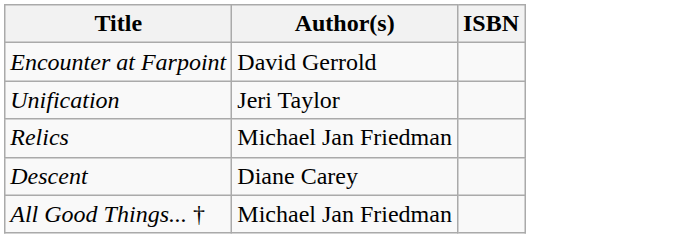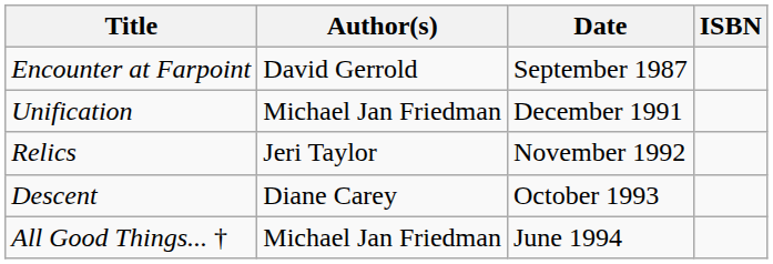 <table class="wikitable">
 <tr>
 <th>Title</th>
 <th>Author(s)</th>
+<th>Date</th>
 <th>ISBN</th>
 </tr>
 <tr>
 <td><em>Encounter at Farpoint</em></td>
 <td>David Gerrold</td>
+<td>September 1987</td>
 <td></td>
 </tr>
 <tr>
 <td><em>Unification</em></td>
-<td>Jeri Taylor</td>
+<td>Michael Jan Friedman</td>
+<td>December 1991</td>
 <td></td>
 </tr>
 <tr>
 <td><em>Relics</em></td>
-<td>Michael Jan Friedman</td>
+<td>Jeri Taylor</td>
+<td>November 1992</td>
 <td></td>
 </tr>
 <tr>
 <td><em>Descent</em></td>
 <td>Diane Carey</td>
+<td>October 1993</td>
 <td></td>
 </tr>
 <tr>
 <td><em>All Good Things...</em> †</td>
 <td>Michael Jan Friedman</td>
+<td>June 1994</td>
 <td></td>
 </tr>
 </table>
